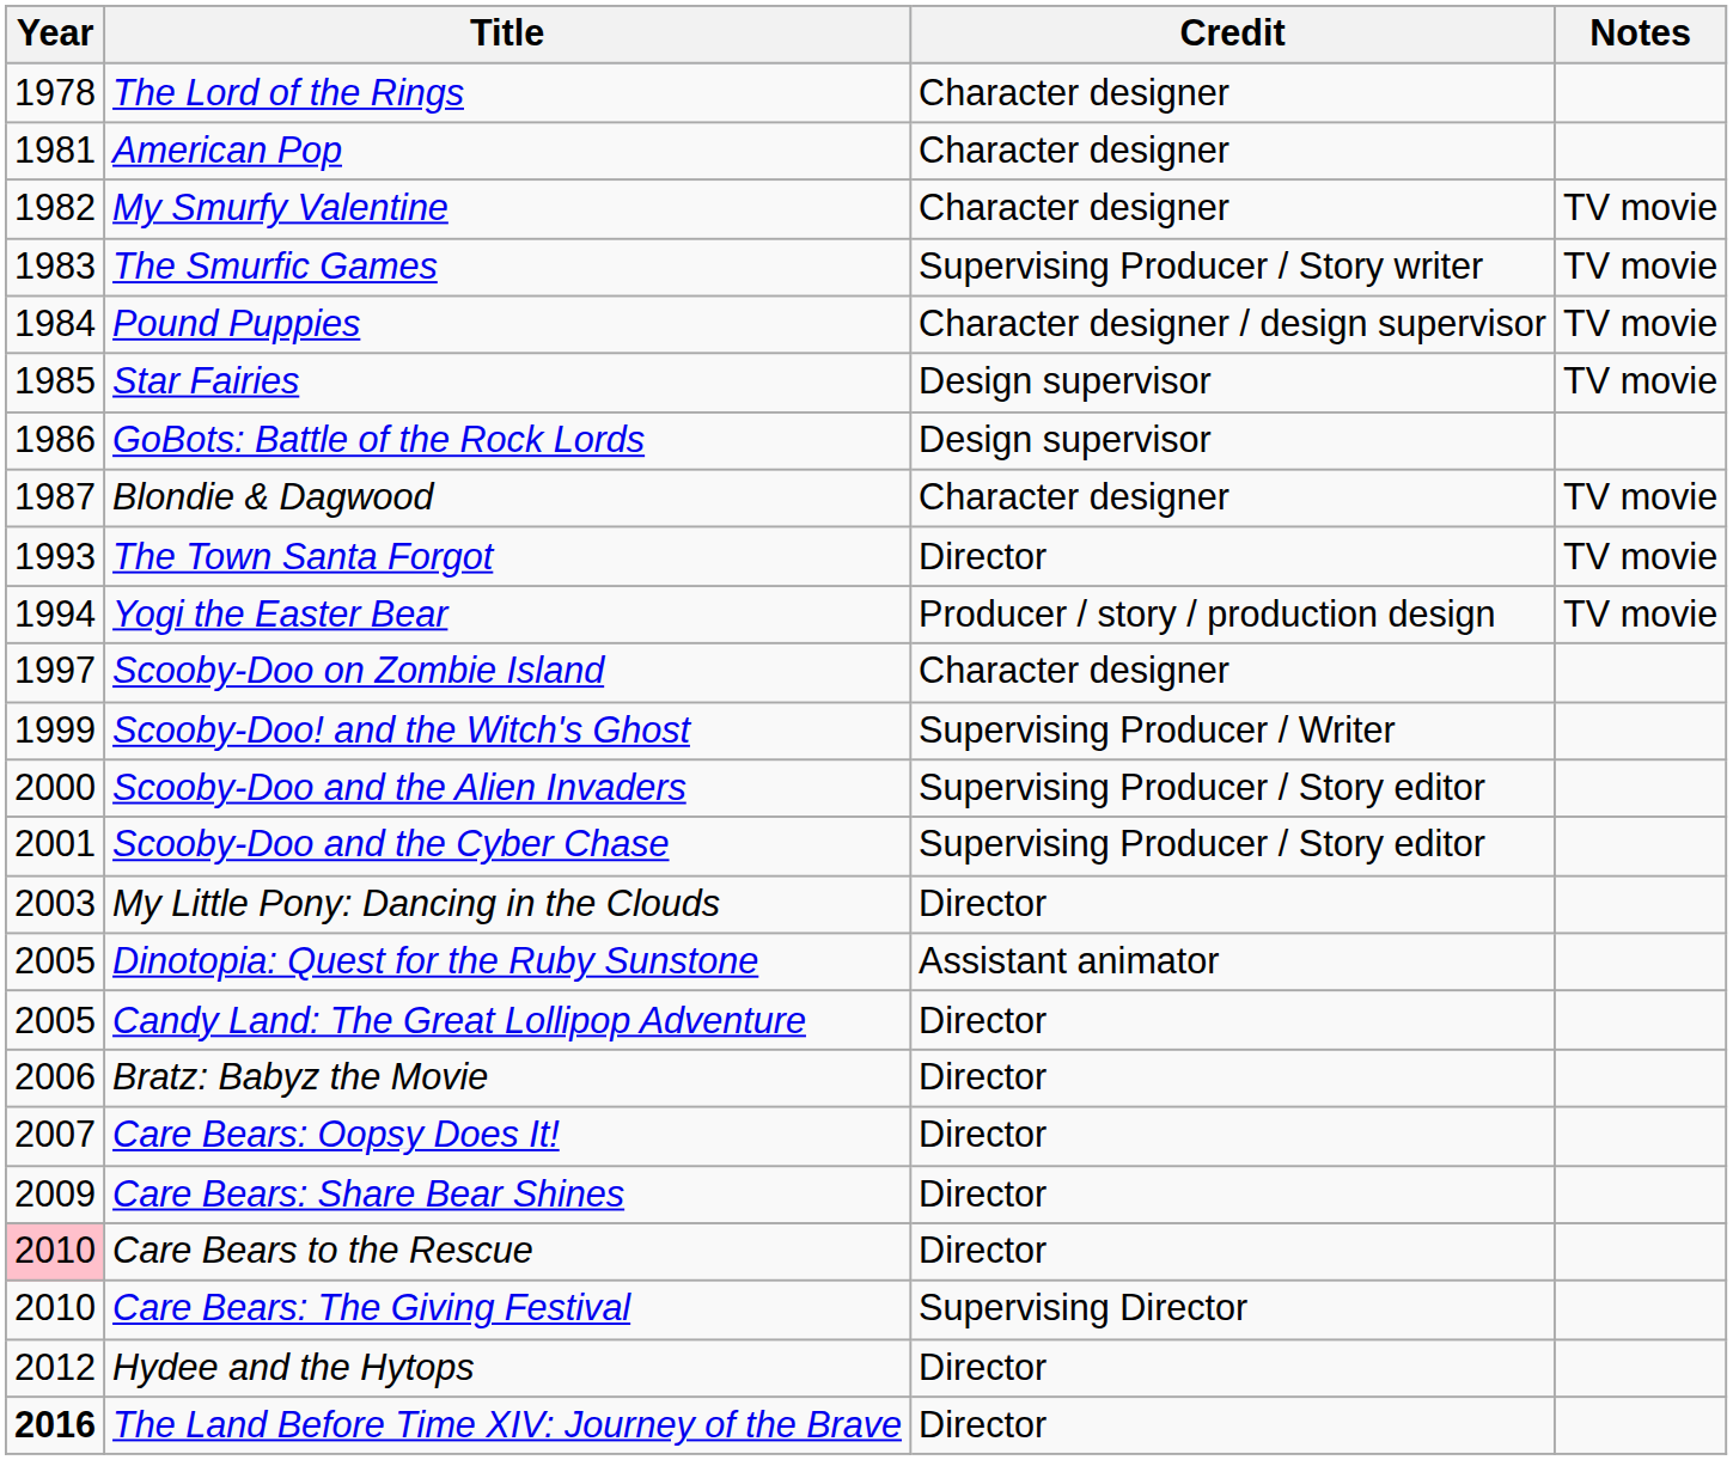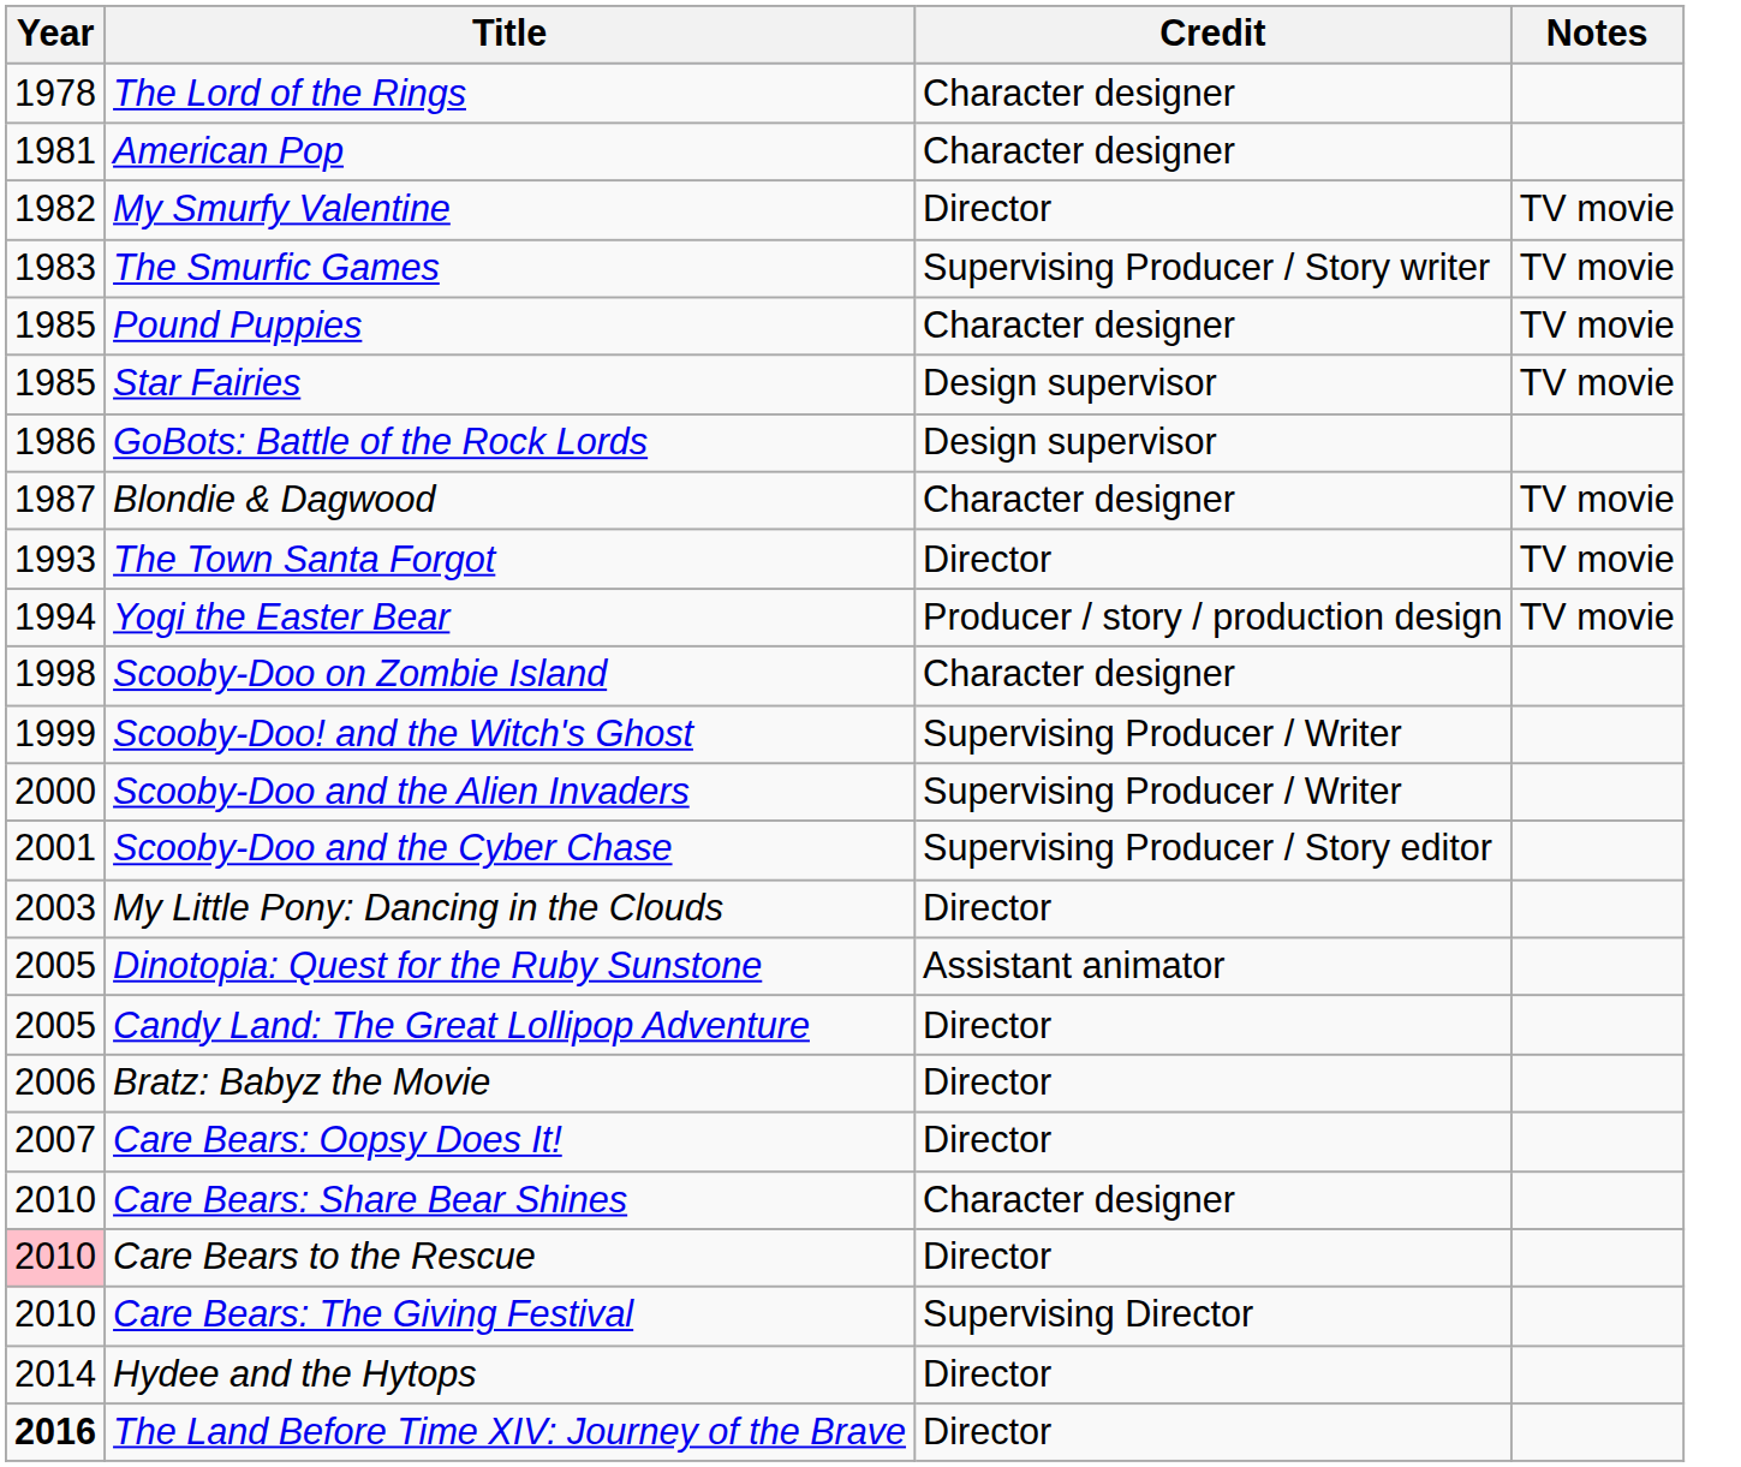 <table class="wikitable">
 <tr style="background:#b0c4de; text-align:center;">
 <th>Year</th>
 <th>Title</th>
 <th>Credit</th>
 <th>Notes</th>
 </tr>
 <tr>
 <td>1978</td>
 <td><em><a href='#'>The Lord of the Rings</a></em></td>
 <td>Character designer</td>
 <td></td>
 </tr>
 <tr>
 <td>1981</td>
 <td><em><a href='#'>American Pop</a></em></td>
 <td>Character designer</td>
 <td></td>
 </tr>
 <tr>
 <td>1982</td>
 <td><em><a href='#'>My Smurfy Valentine</a></em></td>
-<td>Character designer</td>
+<td>Director</td>
 <td>TV movie</td>
 </tr>
 <tr>
 <td>1983</td>
 <td><em><a href='#'>The Smurfic Games</a></em></td>
 <td>Supervising Producer / Story writer</td>
 <td>TV movie</td>
 </tr>
 <tr>
-<td>1984</td>
+<td>1985</td>
 <td><em><a href='#'>Pound Puppies</a></em></td>
-<td>Character designer / design supervisor</td>
+<td>Character designer</td>
 <td>TV movie</td>
 </tr>
 <tr>
 <td>1985</td>
 <td><em><a href='#'>Star Fairies</a></em></td>
 <td>Design supervisor</td>
 <td>TV movie</td>
 </tr>
 <tr>
 <td>1986</td>
 <td><em><a href='#'>GoBots: Battle of the Rock Lords</a></em></td>
 <td>Design supervisor</td>
 <td></td>
 </tr>
 <tr>
 <td>1987</td>
 <td><em>Blondie & Dagwood</em></td>
 <td>Character designer</td>
 <td>TV movie</td>
 </tr>
 <tr>
 <td>1993</td>
 <td><em><a href='#'>The Town Santa Forgot</a></em></td>
 <td>Director</td>
 <td>TV movie</td>
 </tr>
 <tr>
 <td>1994</td>
 <td><em><a href='#'>Yogi the Easter Bear</a></em></td>
 <td>Producer / story / production design</td>
 <td>TV movie</td>
 </tr>
 <tr>
-<td>1997</td>
+<td>1998</td>
 <td><em><a href='#'>Scooby-Doo on Zombie Island</a></em></td>
 <td>Character designer</td>
 <td></td>
 </tr>
 <tr>
 <td>1999</td>
 <td><em><a href='#'>Scooby-Doo! and the Witch's Ghost</a></em></td>
 <td>Supervising Producer / Writer</td>
 <td></td>
 </tr>
 <tr>
 <td>2000</td>
 <td><em><a href='#'>Scooby-Doo and the Alien Invaders</a></em></td>
-<td>Supervising Producer / Story editor</td>
+<td>Supervising Producer / Writer</td>
 <td></td>
 </tr>
 <tr>
 <td>2001</td>
 <td><em><a href='#'>Scooby-Doo and the Cyber Chase</a></em></td>
 <td>Supervising Producer / Story editor</td>
 <td></td>
 </tr>
 <tr>
 <td>2003</td>
 <td><em>My Little Pony: Dancing in the Clouds</em></td>
 <td>Director</td>
 <td></td>
 </tr>
 <tr>
 <td>2005</td>
 <td><em><a href='#'>Dinotopia: Quest for the Ruby Sunstone</a></em></td>
 <td>Assistant animator</td>
 <td></td>
 </tr>
 <tr>
 <td>2005</td>
 <td><em><a href='#'>Candy Land: The Great Lollipop Adventure</a></em></td>
 <td>Director</td>
 <td></td>
 </tr>
 <tr>
 <td>2006</td>
 <td><em>Bratz: Babyz the Movie</em></td>
 <td>Director</td>
 <td></td>
 </tr>
 <tr>
 <td>2007</td>
 <td><em><a href='#'>Care Bears: Oopsy Does It!</a></em></td>
 <td>Director</td>
 <td></td>
 </tr>
 <tr>
-<td>2009</td>
+<td>2010</td>
 <td><em><a href='#'>Care Bears: Share Bear Shines</a></em></td>
-<td>Director</td>
+<td>Character designer</td>
 <td></td>
 </tr>
 <tr>
 <td style="background: pink;">2010</td>
 <td><em>Care Bears to the Rescue</em></td>
 <td>Director</td>
 <td></td>
 </tr>
 <tr>
 <td>2010</td>
 <td><em><a href='#'>Care Bears: The Giving Festival</a></em></td>
 <td>Supervising Director</td>
 <td></td>
 </tr>
 <tr>
-<td>2012</td>
+<td>2014</td>
 <td><em>Hydee and the Hytops</em></td>
 <td>Director</td>
 <td></td>
 </tr>
 <tr>
 <td><strong>2016</strong></td>
 <td><em><a href='#'>The Land Before Time XIV: Journey of the Brave</a></em></td>
 <td>Director</td>
 <td></td>
 </tr>
 </table>
